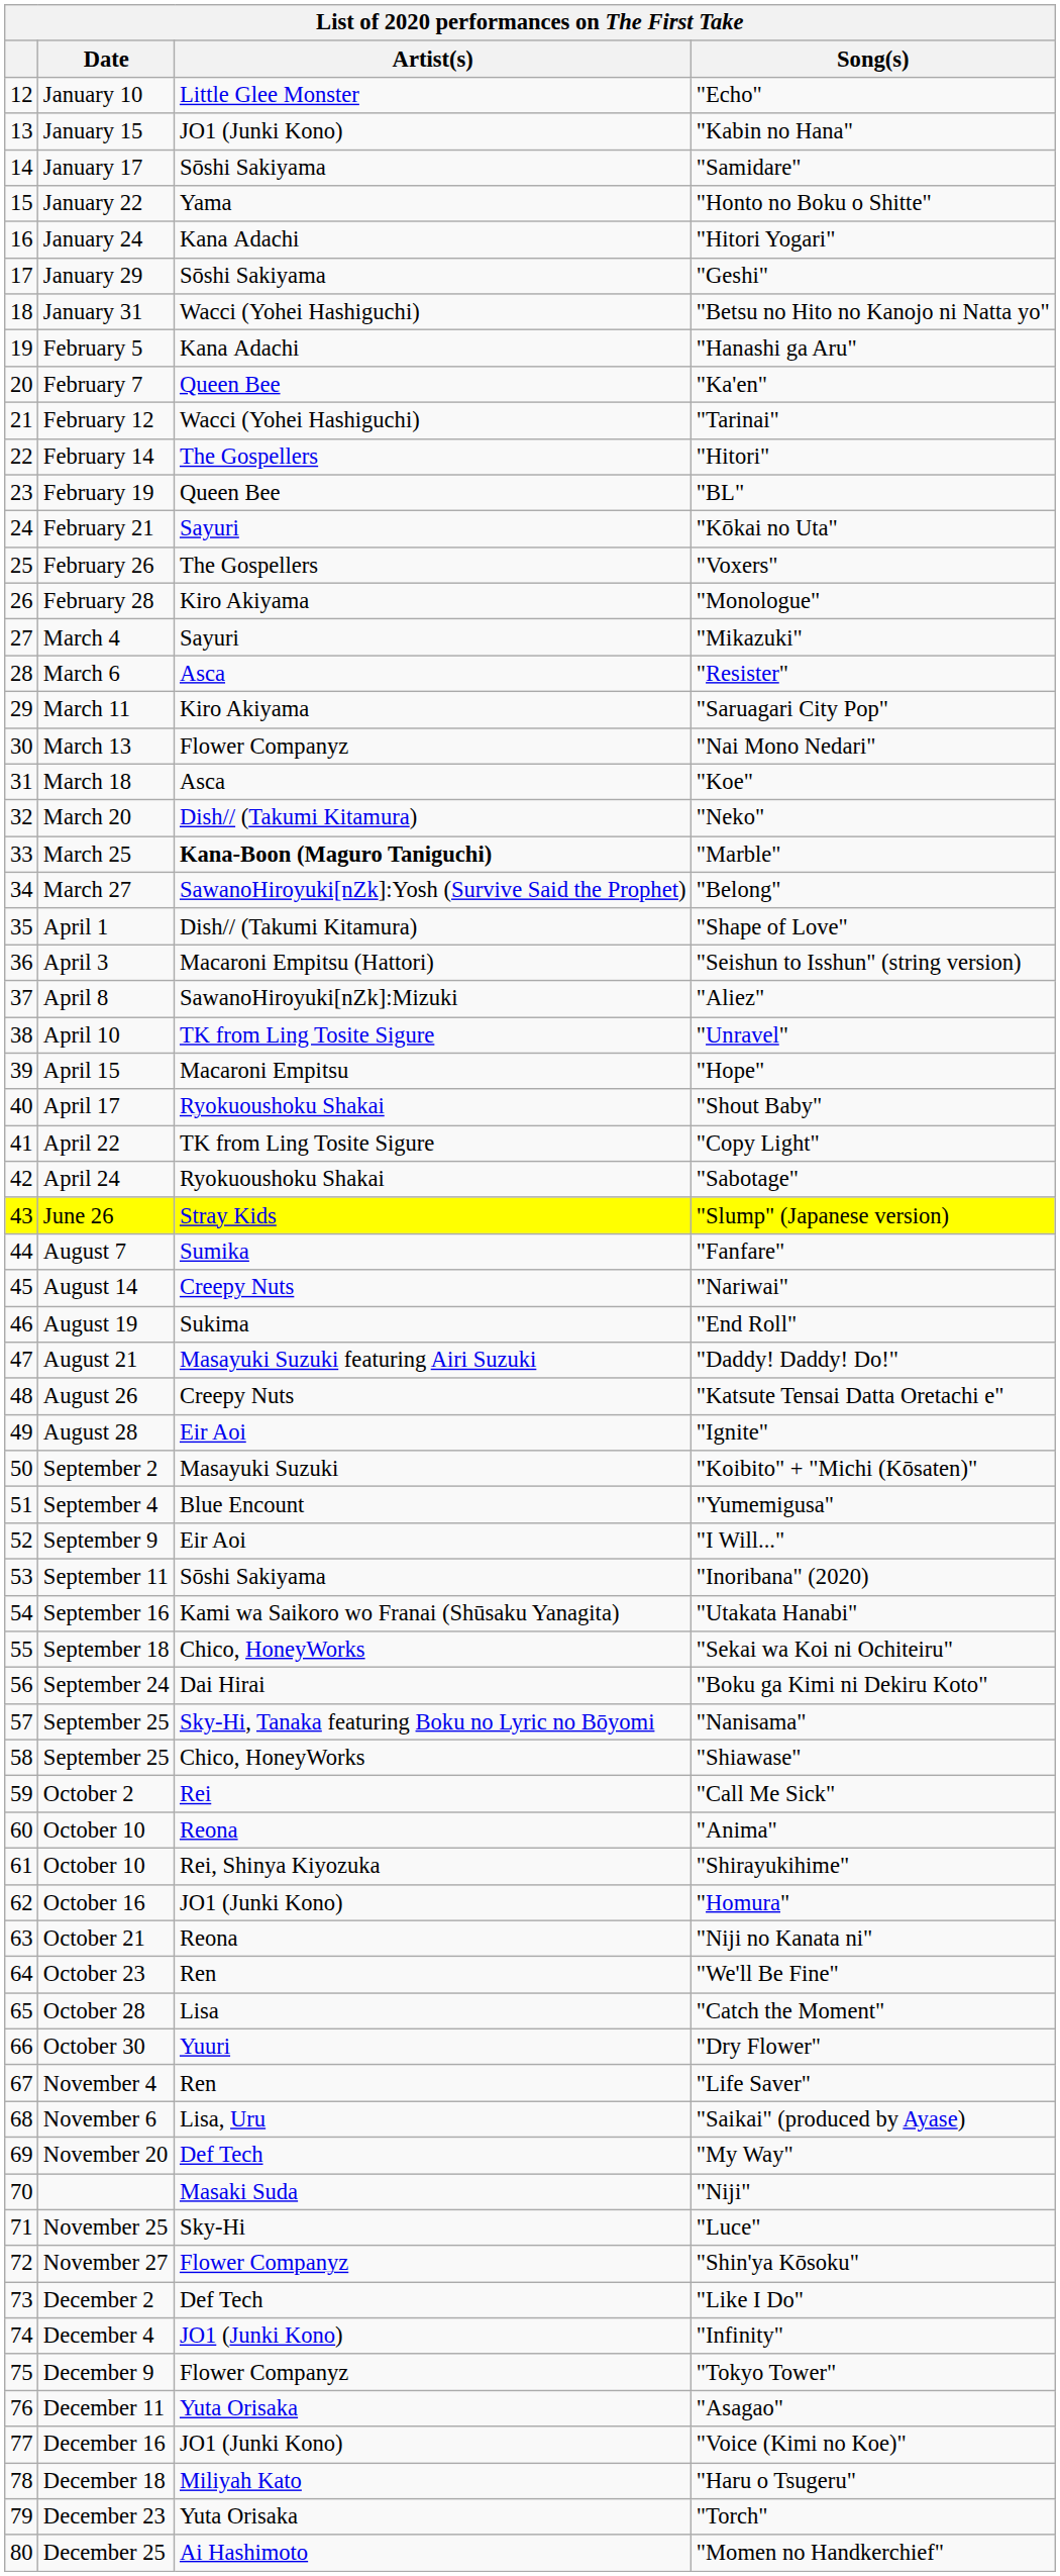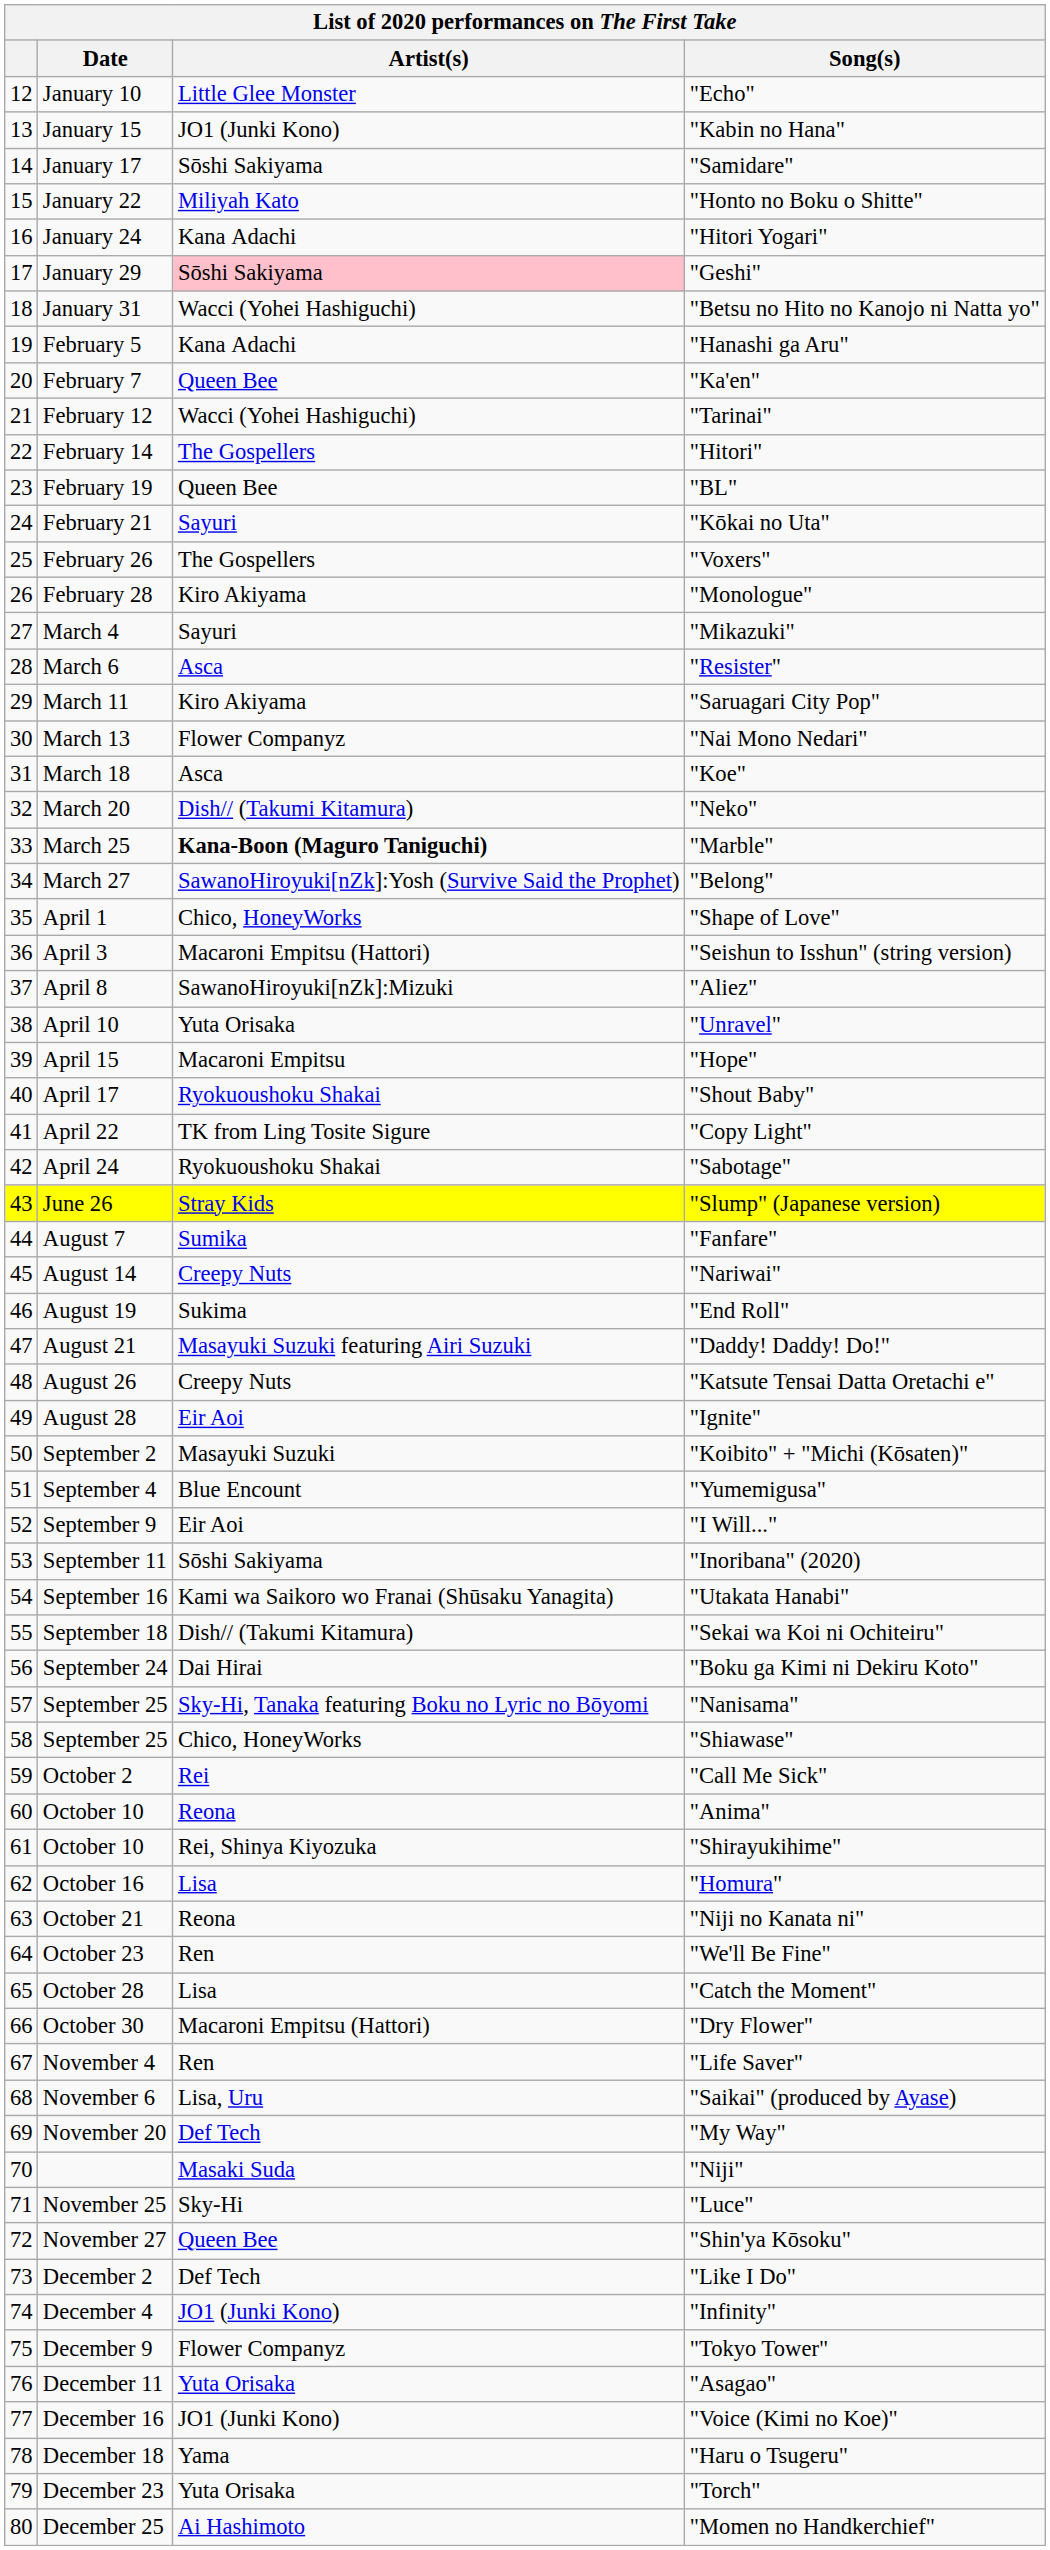 <table class="wikitable plainrowheaders collapsible">
 <tr>
 <th scope="col" colspan="4">List of 2020 performances on <em>The First Take</em></th>
 </tr>
 <tr>
 <th scope="col"></th>
 <th scope="col">Date</th>
 <th scope="col">Artist(s)</th>
 <th scope="col">Song(s)</th>
 </tr>
 <tr>
 <td style="text-align:center">12</td>
 <td>January 10</td>
 <td><a href='#'>Little Glee Monster</a></td>
 <td>"Echo"</td>
 </tr>
 <tr>
 <td style="text-align:center">13</td>
 <td>January 15</td>
 <td>JO1 (Junki Kono)</td>
 <td>"Kabin no Hana"</td>
 </tr>
 <tr>
 <td style="text-align:center">14</td>
 <td>January 17</td>
 <td>Sōshi Sakiyama</td>
 <td>"Samidare"</td>
 </tr>
 <tr>
 <td style="text-align:center">15</td>
 <td>January 22</td>
-<td>Yama</td>
+<td><a href='#'>Miliyah Kato</a></td>
 <td>"Honto no Boku o Shitte"</td>
 </tr>
 <tr>
 <td style="text-align:center">16</td>
 <td>January 24</td>
 <td>Kana Adachi</td>
 <td>"Hitori Yogari"</td>
 </tr>
 <tr>
 <td style="text-align:center">17</td>
 <td>January 29</td>
-<td>Sōshi Sakiyama</td>
+<td style="background: pink;">Sōshi Sakiyama</td>
 <td>"Geshi"</td>
 </tr>
 <tr>
 <td style="text-align:center">18</td>
 <td>January 31</td>
 <td>Wacci (Yohei Hashiguchi)</td>
 <td>"Betsu no Hito no Kanojo ni Natta yo"</td>
 </tr>
 <tr>
 <td style="text-align:center">19</td>
 <td>February 5</td>
 <td>Kana Adachi</td>
 <td>"Hanashi ga Aru"</td>
 </tr>
 <tr>
 <td style="text-align:center">20</td>
 <td>February 7</td>
 <td><a href='#'>Queen Bee</a></td>
 <td>"Ka'en"</td>
 </tr>
 <tr>
 <td style="text-align:center">21</td>
 <td>February 12</td>
 <td>Wacci (Yohei Hashiguchi)</td>
 <td>"Tarinai"</td>
 </tr>
 <tr>
 <td style="text-align:center">22</td>
 <td>February 14</td>
 <td><a href='#'>The Gospellers</a></td>
 <td>"Hitori"</td>
 </tr>
 <tr>
 <td style="text-align:center">23</td>
 <td>February 19</td>
 <td>Queen Bee</td>
 <td>"BL"</td>
 </tr>
 <tr>
 <td style="text-align:center">24</td>
 <td>February 21</td>
 <td><a href='#'>Sayuri</a></td>
 <td>"Kōkai no Uta"</td>
 </tr>
 <tr>
 <td style="text-align:center">25</td>
 <td>February 26</td>
 <td>The Gospellers</td>
 <td>"Voxers"</td>
 </tr>
 <tr>
 <td style="text-align:center">26</td>
 <td>February 28</td>
 <td>Kiro Akiyama</td>
 <td>"Monologue"</td>
 </tr>
 <tr>
 <td style="text-align:center">27</td>
 <td>March 4</td>
 <td>Sayuri</td>
 <td>"Mikazuki"</td>
 </tr>
 <tr>
 <td style="text-align:center">28</td>
 <td>March 6</td>
 <td><a href='#'>Asca</a></td>
 <td>"<a href='#'>Resister</a>"</td>
 </tr>
 <tr>
 <td style="text-align:center">29</td>
 <td>March 11</td>
 <td>Kiro Akiyama</td>
 <td>"Saruagari City Pop"</td>
 </tr>
 <tr>
 <td style="text-align:center">30</td>
 <td>March 13</td>
 <td>Flower Companyz</td>
 <td>"Nai Mono Nedari"</td>
 </tr>
 <tr>
 <td style="text-align:center">31</td>
 <td>March 18</td>
 <td>Asca</td>
 <td>"Koe"</td>
 </tr>
 <tr>
 <td style="text-align:center">32</td>
 <td>March 20</td>
 <td><a href='#'>Dish//</a> (<a href='#'>Takumi Kitamura</a>)</td>
 <td>"Neko"</td>
 </tr>
 <tr>
 <td style="text-align:center">33</td>
 <td>March 25</td>
 <td><strong>Kana-Boon (Maguro Taniguchi)</strong></td>
 <td>"Marble"</td>
 </tr>
 <tr>
 <td style="text-align:center">34</td>
 <td>March 27</td>
 <td><a href='#'>SawanoHiroyuki[nZk</a>]:Yosh (<a href='#'>Survive Said the Prophet</a>)</td>
 <td>"Belong"</td>
 </tr>
 <tr>
 <td style="text-align:center">35</td>
 <td>April 1</td>
-<td>Dish// (Takumi Kitamura)</td>
+<td>Chico, <a href='#'>HoneyWorks</a></td>
 <td>"Shape of Love"</td>
 </tr>
 <tr>
 <td style="text-align:center">36</td>
 <td>April 3</td>
 <td>Macaroni Empitsu (Hattori)</td>
 <td>"Seishun to Isshun" (string version)</td>
 </tr>
 <tr>
 <td style="text-align:center">37</td>
 <td>April 8</td>
 <td>SawanoHiroyuki[nZk]:Mizuki</td>
 <td>"Aliez"</td>
 </tr>
 <tr>
 <td style="text-align:center">38</td>
 <td>April 10</td>
-<td><a href='#'>TK from Ling Tosite Sigure</a></td>
+<td>Yuta Orisaka</td>
 <td>"<a href='#'>Unravel</a>"</td>
 </tr>
 <tr>
 <td style="text-align:center">39</td>
 <td>April 15</td>
 <td>Macaroni Empitsu</td>
 <td>"Hope"</td>
 </tr>
 <tr>
 <td style="text-align:center">40</td>
 <td>April 17</td>
 <td><a href='#'>Ryokuoushoku Shakai</a></td>
 <td>"Shout Baby"</td>
 </tr>
 <tr>
 <td style="text-align:center">41</td>
 <td>April 22</td>
 <td>TK from Ling Tosite Sigure</td>
 <td>"Copy Light"</td>
 </tr>
 <tr>
 <td style="text-align:center">42</td>
 <td>April 24</td>
 <td>Ryokuoushoku Shakai</td>
 <td>"Sabotage"</td>
 </tr>
 <tr style="background-color:yellow">
 <td style="text-align:center">43</td>
 <td>June 26</td>
 <td><a href='#'>Stray Kids</a></td>
 <td>"Slump" (Japanese version)</td>
 </tr>
 <tr>
 <td style="text-align:center">44</td>
 <td>August 7</td>
 <td><a href='#'>Sumika</a></td>
 <td>"Fanfare"</td>
 </tr>
 <tr>
 <td style="text-align:center">45</td>
 <td>August 14</td>
 <td><a href='#'>Creepy Nuts</a></td>
 <td>"Nariwai"</td>
 </tr>
 <tr>
 <td style="text-align:center">46</td>
 <td>August 19</td>
 <td>Sukima</td>
 <td>"End Roll"</td>
 </tr>
 <tr>
 <td style="text-align:center">47</td>
 <td>August 21</td>
 <td><a href='#'>Masayuki Suzuki</a> featuring <a href='#'>Airi Suzuki</a></td>
 <td>"Daddy! Daddy! Do!"</td>
 </tr>
 <tr>
 <td style="text-align:center">48</td>
 <td>August 26</td>
 <td>Creepy Nuts</td>
 <td>"Katsute Tensai Datta Oretachi e"</td>
 </tr>
 <tr>
 <td style="text-align:center">49</td>
 <td>August 28</td>
 <td><a href='#'>Eir Aoi</a></td>
 <td>"Ignite"</td>
 </tr>
 <tr>
 <td style="text-align:center">50</td>
 <td>September 2</td>
 <td>Masayuki Suzuki</td>
 <td>"Koibito" + "Michi (Kōsaten)"</td>
 </tr>
 <tr>
 <td style="text-align:center">51</td>
 <td>September 4</td>
 <td>Blue Encount</td>
 <td>"Yumemigusa"</td>
 </tr>
 <tr>
 <td style="text-align:center">52</td>
 <td>September 9</td>
 <td>Eir Aoi</td>
 <td>"I Will..."</td>
 </tr>
 <tr>
 <td style="text-align:center">53</td>
 <td>September 11</td>
 <td>Sōshi Sakiyama</td>
 <td>"Inoribana" (2020)</td>
 </tr>
 <tr>
 <td style="text-align:center">54</td>
 <td>September 16</td>
 <td>Kami wa Saikoro wo Franai (Shūsaku Yanagita)</td>
 <td>"Utakata Hanabi"</td>
 </tr>
 <tr>
 <td style="text-align:center">55</td>
 <td>September 18</td>
-<td>Chico, <a href='#'>HoneyWorks</a></td>
+<td>Dish// (Takumi Kitamura)</td>
 <td>"Sekai wa Koi ni Ochiteiru"</td>
 </tr>
 <tr>
 <td style="text-align:center">56</td>
 <td>September 24</td>
 <td>Dai Hirai</td>
 <td>"Boku ga Kimi ni Dekiru Koto"</td>
 </tr>
 <tr>
 <td style="text-align:center">57</td>
 <td>September 25</td>
 <td><a href='#'>Sky-Hi</a>, <a href='#'>Tanaka</a> featuring <a href='#'>Boku no Lyric no Bōyomi</a></td>
 <td>"Nanisama"</td>
 </tr>
 <tr>
 <td style="text-align:center">58</td>
 <td>September 25</td>
 <td>Chico, HoneyWorks</td>
 <td>"Shiawase"</td>
 </tr>
 <tr>
 <td style="text-align:center">59</td>
 <td>October 2</td>
 <td><a href='#'>Rei</a></td>
 <td>"Call Me Sick"</td>
 </tr>
 <tr>
 <td style="text-align:center">60</td>
 <td>October 10</td>
 <td><a href='#'>Reona</a></td>
 <td>"Anima"</td>
 </tr>
 <tr>
 <td style="text-align:center">61</td>
 <td>October 10</td>
 <td>Rei, Shinya Kiyozuka</td>
 <td>"Shirayukihime"</td>
 </tr>
 <tr>
 <td style="text-align:center">62</td>
 <td>October 16</td>
-<td>JO1 (Junki Kono)</td>
+<td><a href='#'>Lisa</a></td>
 <td>"<a href='#'>Homura</a>"</td>
 </tr>
 <tr>
 <td style="text-align:center">63</td>
 <td>October 21</td>
 <td>Reona</td>
 <td>"Niji no Kanata ni"</td>
 </tr>
 <tr>
 <td style="text-align:center">64</td>
 <td>October 23</td>
 <td>Ren</td>
 <td>"We'll Be Fine"</td>
 </tr>
 <tr>
 <td style="text-align:center">65</td>
 <td>October 28</td>
 <td>Lisa</td>
 <td>"Catch the Moment"</td>
 </tr>
 <tr>
 <td style="text-align:center">66</td>
 <td>October 30</td>
-<td><a href='#'>Yuuri</a></td>
+<td>Macaroni Empitsu (Hattori)</td>
 <td>"Dry Flower"</td>
 </tr>
 <tr>
 <td style="text-align:center">67</td>
 <td>November 4</td>
 <td>Ren</td>
 <td>"Life Saver"</td>
 </tr>
 <tr>
 <td style="text-align:center">68</td>
 <td>November 6</td>
 <td>Lisa, <a href='#'>Uru</a></td>
 <td>"Saikai" (produced by <a href='#'>Ayase</a>)</td>
 </tr>
 <tr>
 <td style="text-align:center">69</td>
 <td>November 20</td>
 <td><a href='#'>Def Tech</a></td>
 <td>"My Way"</td>
 </tr>
 <tr>
 <td style="text-align:center">70</td>
 <td></td>
 <td><a href='#'>Masaki Suda</a></td>
 <td>"Niji"</td>
 </tr>
 <tr>
 <td style="text-align:center">71</td>
 <td>November 25</td>
 <td>Sky-Hi</td>
 <td>"Luce"</td>
 </tr>
 <tr>
 <td style="text-align:center">72</td>
 <td>November 27</td>
-<td><a href='#'>Flower Companyz</a></td>
+<td><a href='#'>Queen Bee</a></td>
 <td>"Shin'ya Kōsoku"</td>
 </tr>
 <tr>
 <td style="text-align:center">73</td>
 <td>December 2</td>
 <td>Def Tech</td>
 <td>"Like I Do"</td>
 </tr>
 <tr>
 <td style="text-align:center">74</td>
 <td>December 4</td>
 <td><a href='#'>JO1</a> (<a href='#'>Junki Kono</a>)</td>
 <td>"Infinity"</td>
 </tr>
 <tr>
 <td style="text-align:center">75</td>
 <td>December 9</td>
 <td>Flower Companyz</td>
 <td>"Tokyo Tower"</td>
 </tr>
 <tr>
 <td style="text-align:center">76</td>
 <td>December 11</td>
 <td><a href='#'>Yuta Orisaka</a></td>
 <td>"Asagao"</td>
 </tr>
 <tr>
 <td style="text-align:center">77</td>
 <td>December 16</td>
 <td>JO1 (Junki Kono)</td>
 <td>"Voice (Kimi no Koe)"</td>
 </tr>
 <tr>
 <td style="text-align:center">78</td>
 <td>December 18</td>
-<td><a href='#'>Miliyah Kato</a></td>
+<td>Yama</td>
 <td>"Haru o Tsugeru"</td>
 </tr>
 <tr>
 <td style="text-align:center">79</td>
 <td>December 23</td>
 <td>Yuta Orisaka</td>
 <td>"Torch"</td>
 </tr>
 <tr>
 <td style="text-align:center">80</td>
 <td>December 25</td>
 <td><a href='#'>Ai Hashimoto</a></td>
 <td>"Momen no Handkerchief"</td>
 </tr>
 </table>
